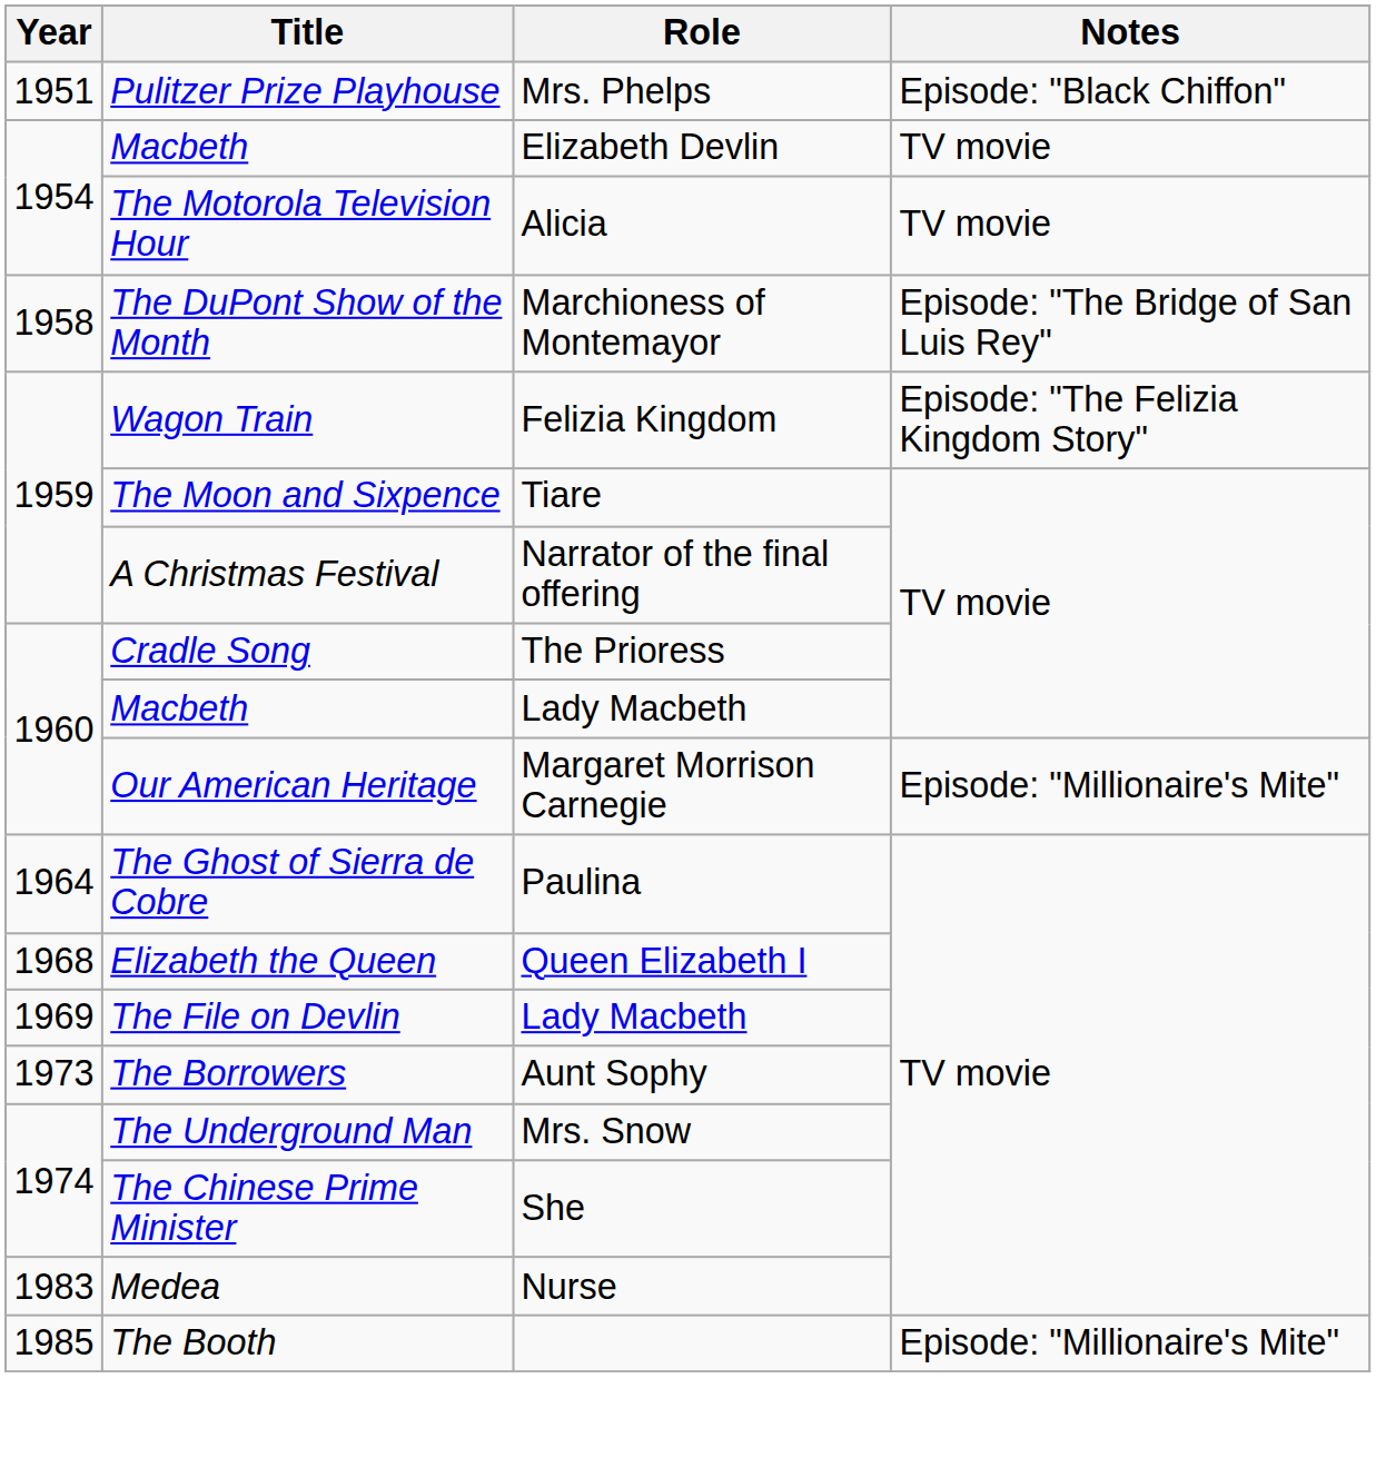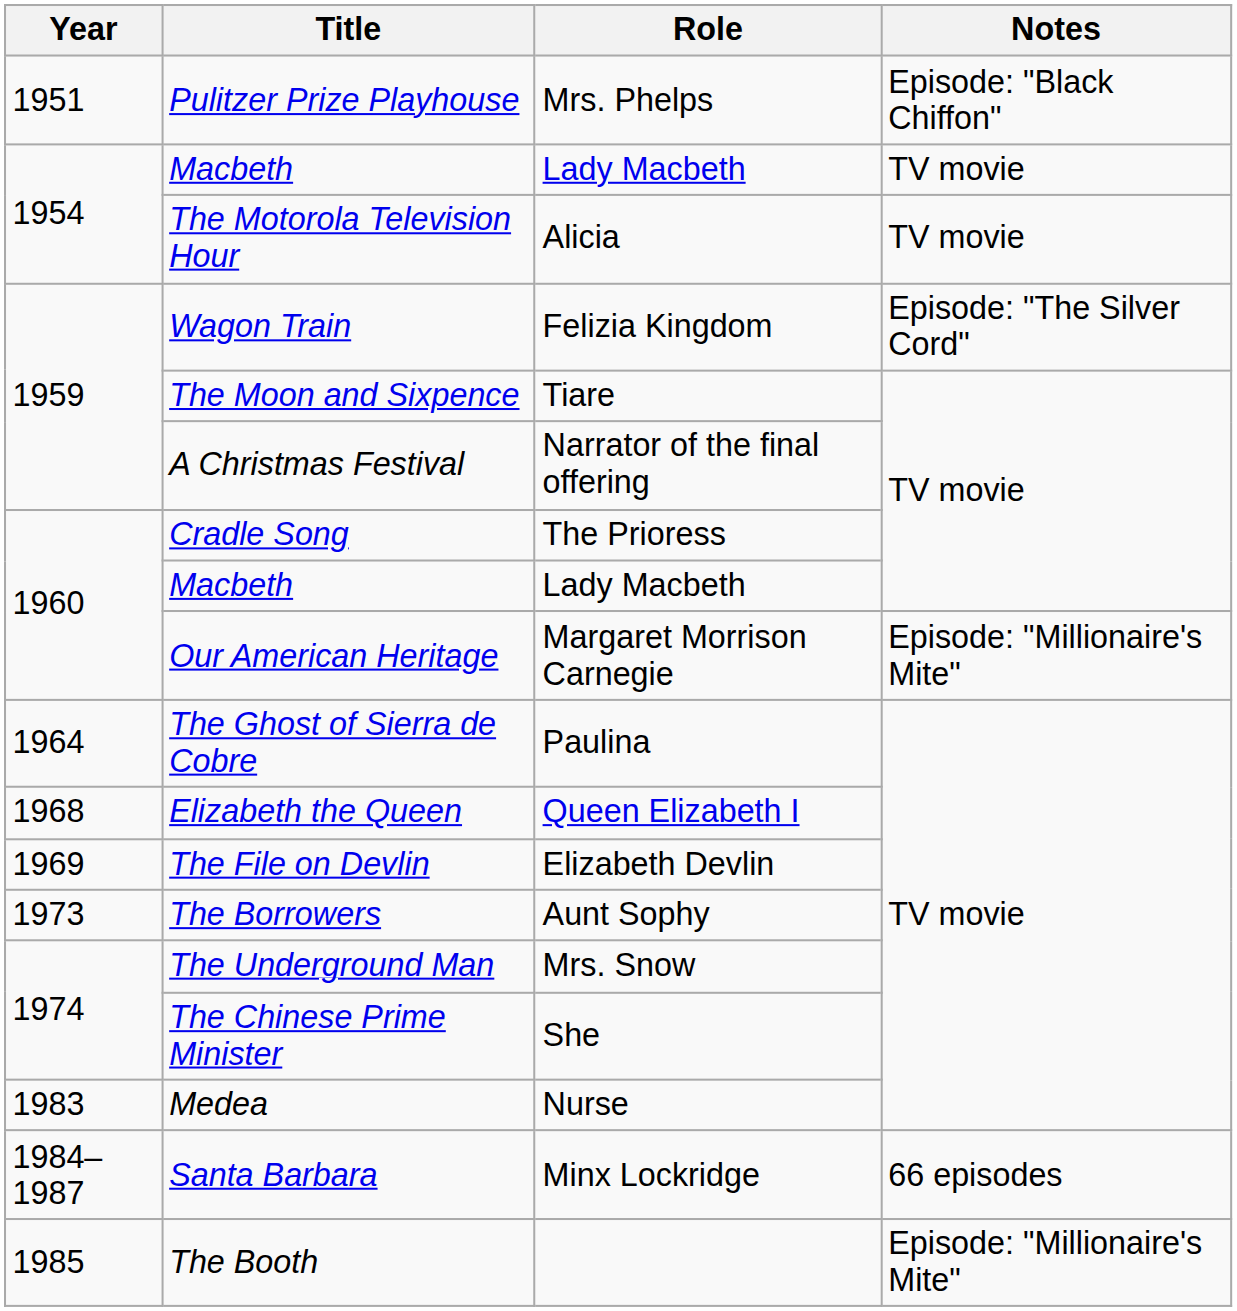 <table class="wikitable sortable sticky-header">
 <tr>
 <th>Year</th>
 <th>Title</th>
 <th>Role</th>
 <th>Notes</th>
 </tr>
 <tr>
 <td>1951</td>
 <td><em><a href='#'>Pulitzer Prize Playhouse</a></em></td>
 <td>Mrs. Phelps</td>
 <td>Episode: "Black Chiffon"</td>
 </tr>
 <tr>
 <td rowspan=2>1954</td>
 <td><em><a href='#'>Macbeth</a></em></td>
-<td>Elizabeth Devlin</td>
+<td><a href='#'>Lady Macbeth</a></td>
 <td>TV movie</td>
 </tr>
 <tr>
 <td><em><a href='#'>The Motorola Television Hour</a></em></td>
 <td>Alicia</td>
 <td>TV movie</td>
 </tr>
 <tr>
-<td>1958</td>
-<td><em><a href='#'>The DuPont Show of the Month</a></em></td>
-<td>Marchioness of Montemayor</td>
-<td>Episode: "The Bridge of San Luis Rey"</td>
-</tr>
-<tr>
 <td rowspan=3>1959</td>
 <td><em><a href='#'>Wagon Train</a></em></td>
 <td>Felizia Kingdom</td>
-<td>Episode: "The Felizia Kingdom Story"</td>
+<td>Episode: "The Silver Cord"</td>
 </tr>
 <tr>
 <td><em><a href='#'>The Moon and Sixpence</a></em></td>
 <td>Tiare</td>
 <td rowspan=4>TV movie</td>
 </tr>
 <tr>
 <td><em>A Christmas Festival</em></td>
 <td>Narrator of the final offering</td>
 </tr>
 <tr>
 <td rowspan=3>1960</td>
 <td><em><a href='#'>Cradle Song</a></em></td>
 <td>The Prioress</td>
 </tr>
 <tr>
 <td><em><a href='#'>Macbeth</a></em></td>
 <td>Lady Macbeth</td>
 </tr>
 <tr>
 <td><em><a href='#'>Our American Heritage</a></em></td>
 <td>Margaret Morrison Carnegie</td>
 <td>Episode: "Millionaire's Mite"</td>
 </tr>
 <tr>
 <td>1964</td>
 <td><em><a href='#'>The Ghost of Sierra de Cobre</a></em></td>
 <td>Paulina</td>
 <td rowspan=7>TV movie</td>
 </tr>
 <tr>
 <td>1968</td>
 <td><em><a href='#'>Elizabeth the Queen</a></em></td>
 <td><a href='#'>Queen Elizabeth I</a></td>
 </tr>
 <tr>
 <td>1969</td>
 <td><em><a href='#'>The File on Devlin</a></em></td>
-<td><a href='#'>Lady Macbeth</a></td>
+<td>Elizabeth Devlin</td>
 </tr>
 <tr>
 <td>1973</td>
 <td><em><a href='#'>The Borrowers</a></em></td>
 <td>Aunt Sophy</td>
 </tr>
 <tr>
 <td rowspan=2>1974</td>
 <td><em><a href='#'>The Underground Man</a></em></td>
 <td>Mrs. Snow</td>
 </tr>
 <tr>
 <td><em><a href='#'>The Chinese Prime Minister</a></em></td>
 <td>She</td>
 </tr>
 <tr>
 <td>1983</td>
 <td><em>Medea</em></td>
 <td>Nurse</td>
 </tr>
 <tr>
+<td>1984–1987</td>
+<td><em><a href='#'>Santa Barbara</a></em></td>
+<td>Minx Lockridge</td>
+<td>66 episodes</td>
+</tr>
+<tr>
 <td>1985</td>
 <td><em>The Booth</em></td>
 <td></td>
 <td>Episode: "Millionaire's Mite"</td>
 </tr>
 </table>
